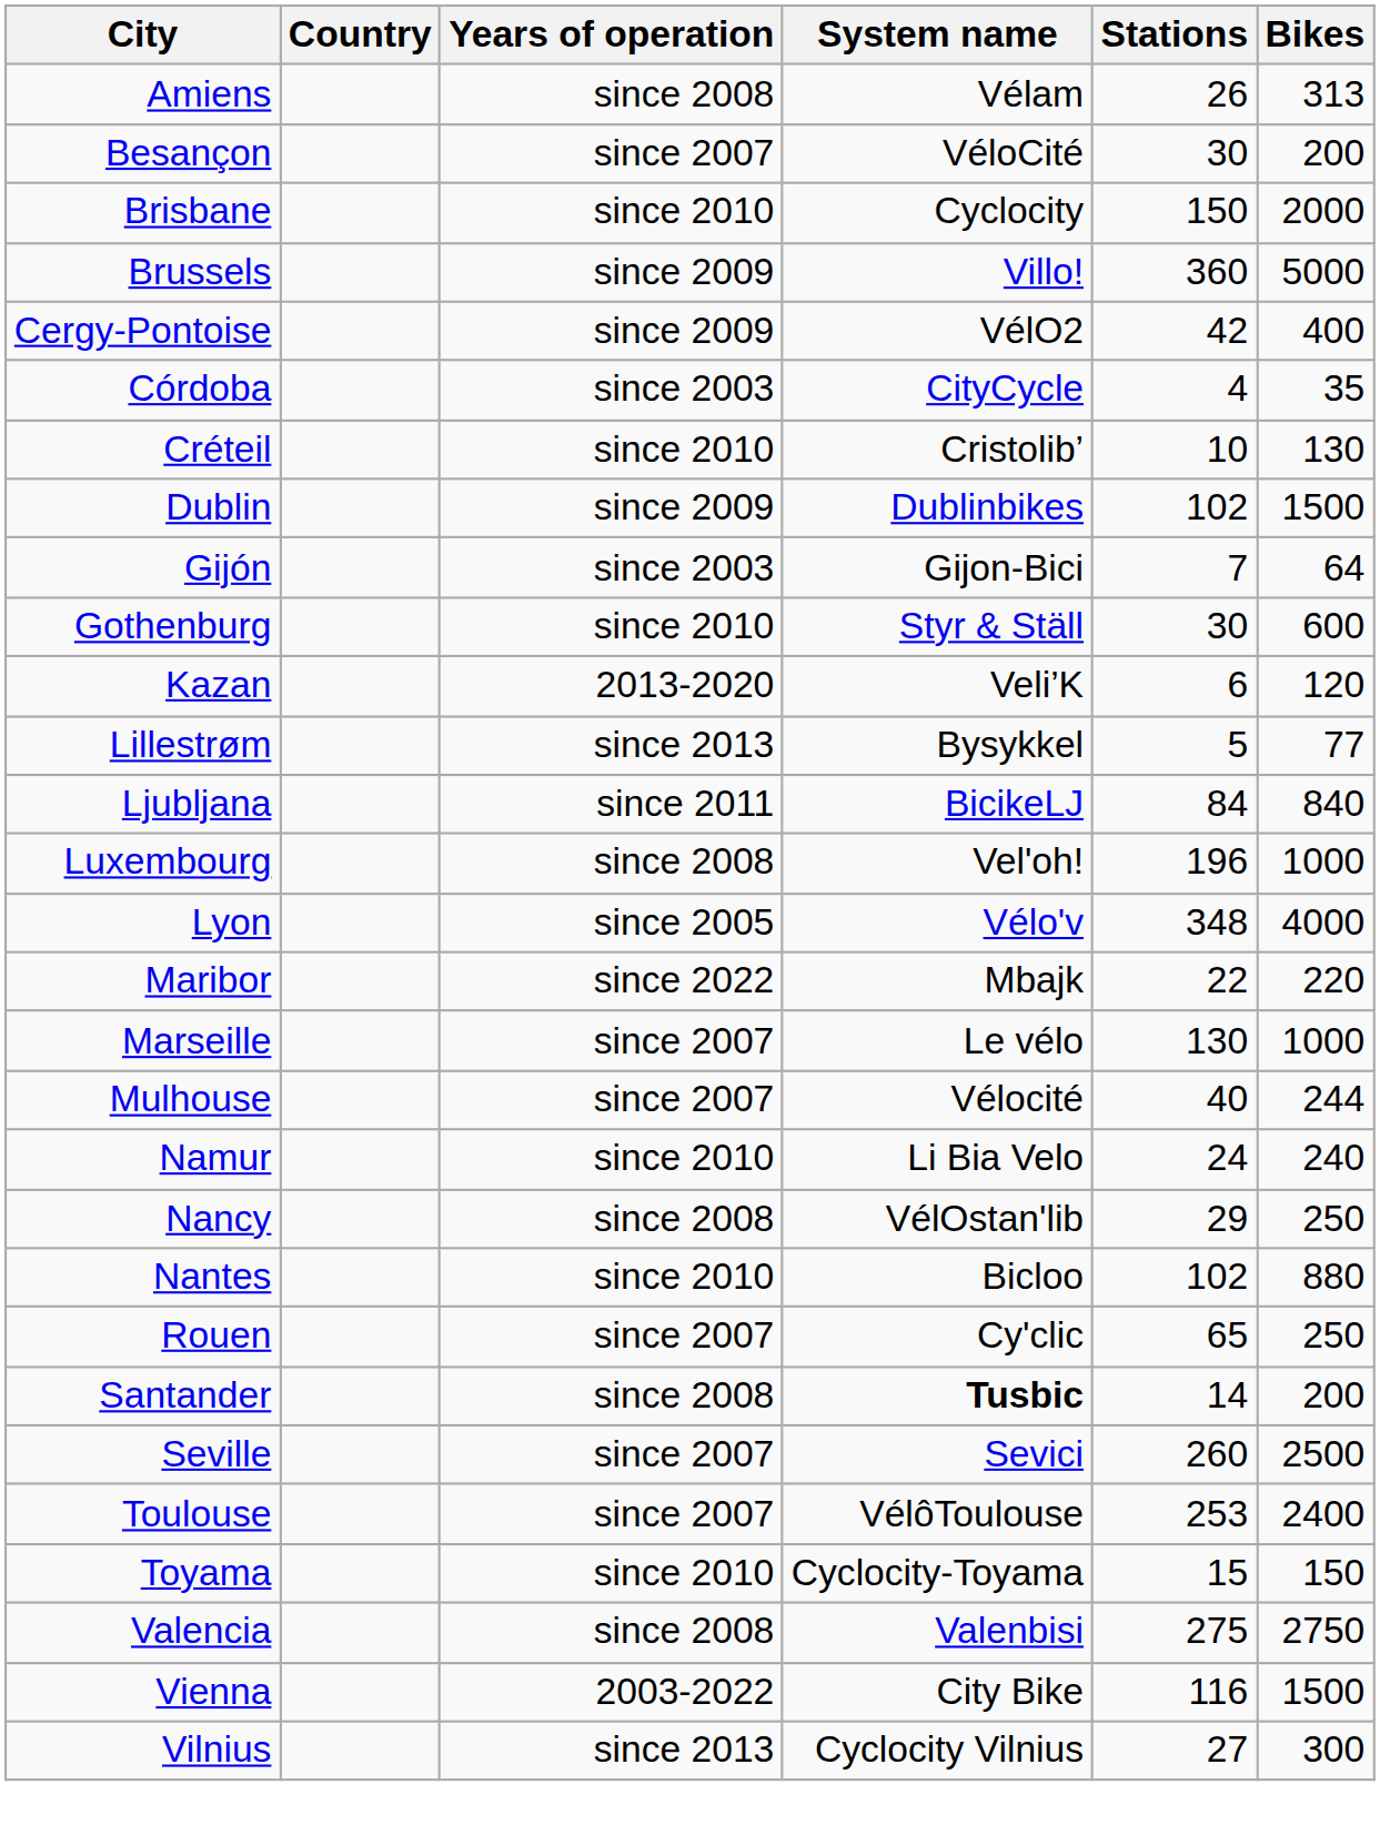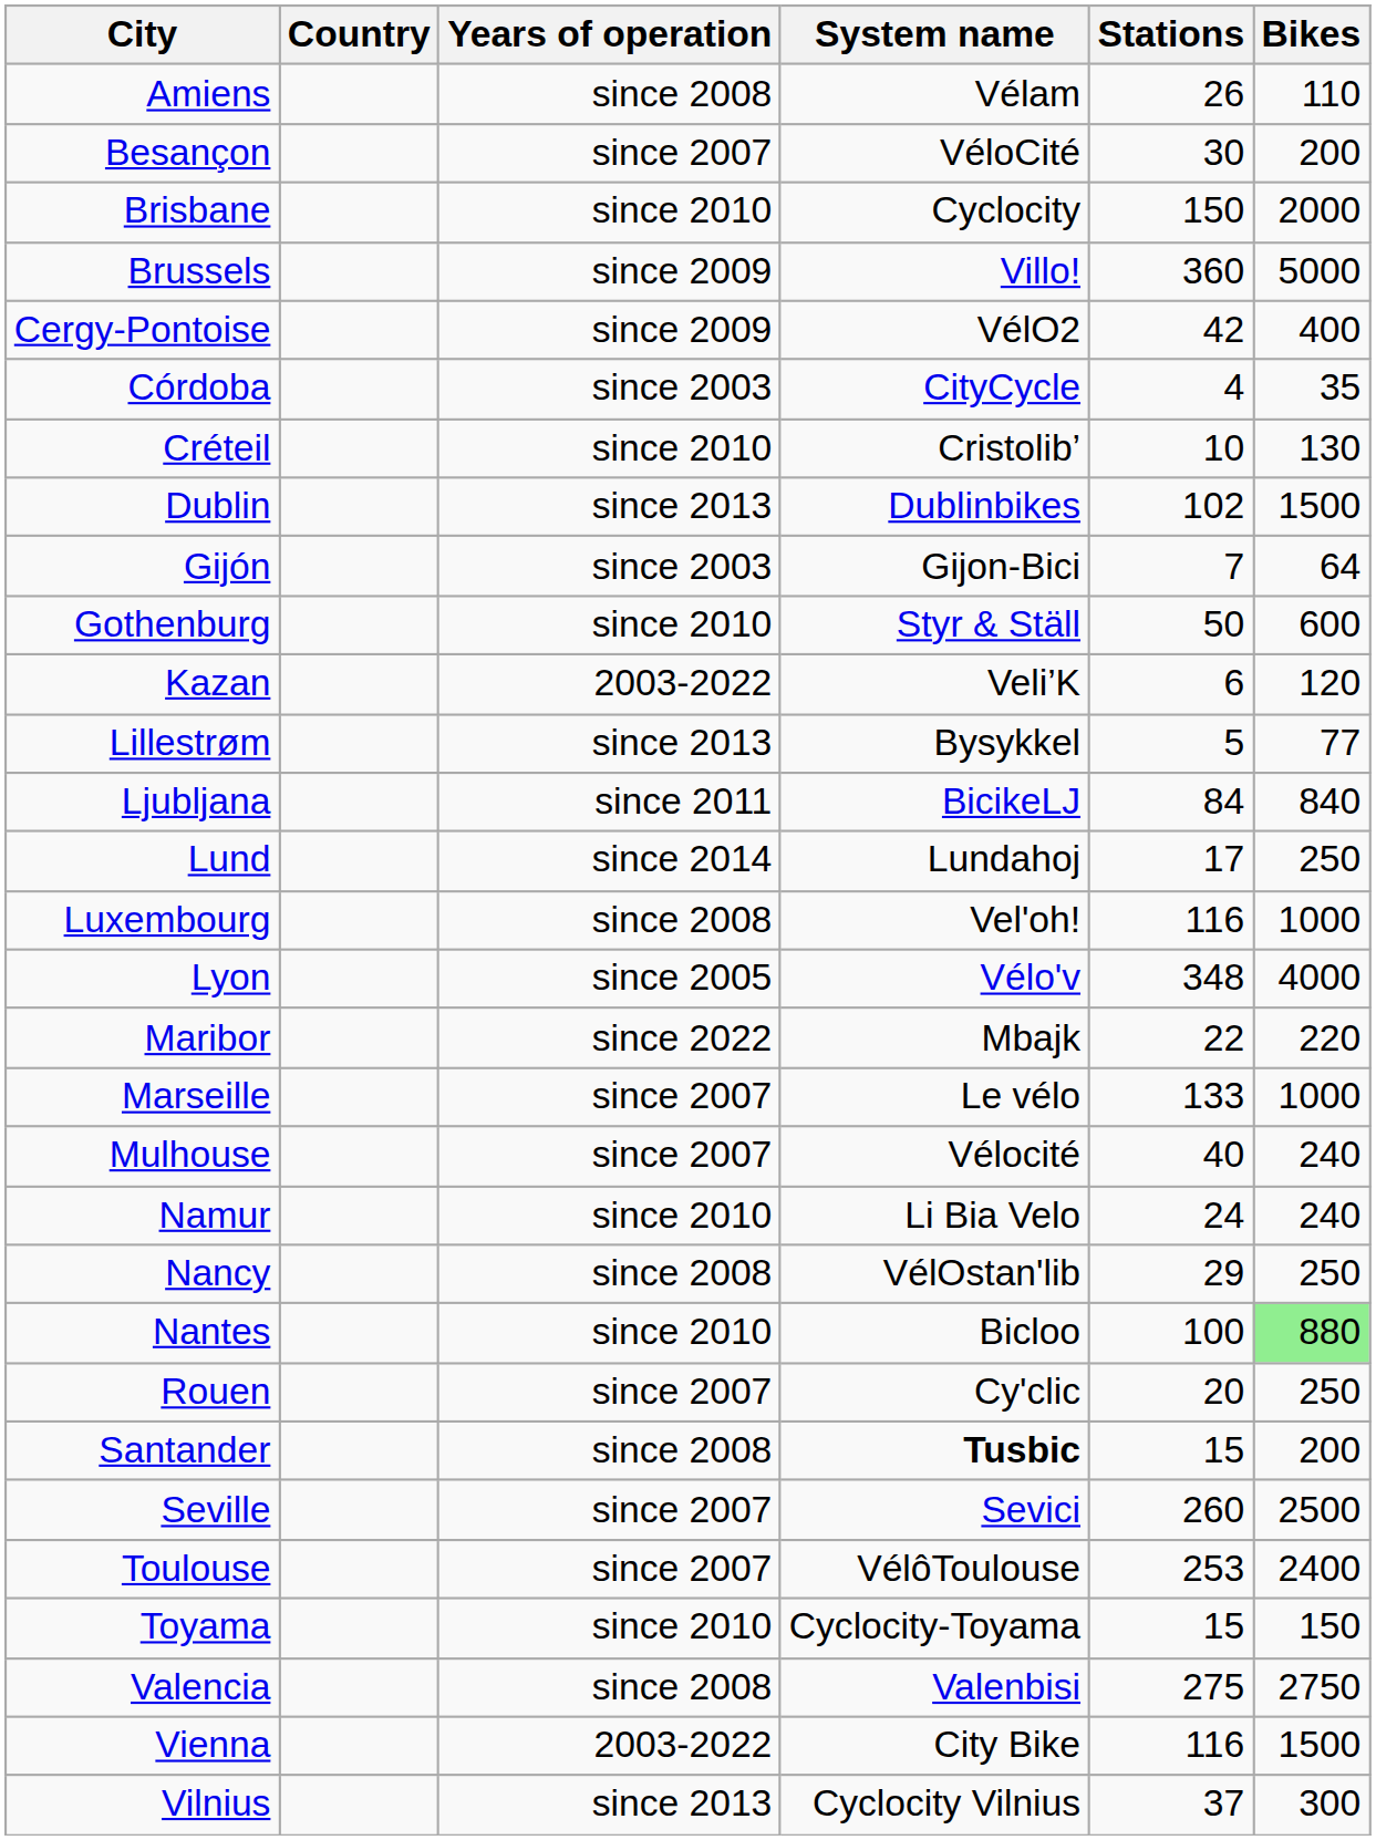 <table class="wikitable sortable" style="text-align: right">
 <tr>
 <th>City</th>
 <th>Country</th>
 <th>Years of operation</th>
 <th>System name</th>
 <th>Stations</th>
 <th>Bikes</th>
 </tr>
 <tr>
 <td><a href='#'>Amiens</a></td>
 <td style="text-align:left;"></td>
 <td>since 2008</td>
 <td>Vélam</td>
 <td>26</td>
-<td>313</td>
+<td>110</td>
 </tr>
 <tr>
 <td><a href='#'>Besançon</a></td>
 <td style="text-align:left;"></td>
 <td>since 2007</td>
 <td>VéloCité</td>
 <td>30</td>
 <td>200</td>
 </tr>
 <tr>
 <td><a href='#'>Brisbane</a></td>
 <td style="text-align:left;"></td>
 <td>since 2010</td>
 <td>Cyclocity</td>
 <td>150</td>
 <td>2000</td>
 </tr>
 <tr>
 <td><a href='#'>Brussels</a></td>
 <td style="text-align:left;"></td>
 <td>since 2009</td>
 <td><a href='#'>Villo!</a></td>
 <td>360</td>
 <td>5000</td>
 </tr>
 <tr>
 <td><a href='#'>Cergy-Pontoise</a></td>
 <td style="text-align:left;"></td>
 <td>since 2009</td>
 <td>VélO2</td>
 <td>42</td>
 <td>400</td>
 </tr>
 <tr>
 <td><a href='#'>Córdoba</a></td>
 <td style="text-align:left;"></td>
 <td>since 2003</td>
 <td><a href='#'>CityCycle</a></td>
 <td>4</td>
 <td>35</td>
 </tr>
 <tr>
 <td><a href='#'>Créteil</a></td>
 <td style="text-align:left;"></td>
 <td>since 2010</td>
 <td>Cristolib’</td>
 <td>10</td>
 <td>130</td>
 </tr>
 <tr>
 <td><a href='#'>Dublin</a></td>
 <td style="text-align:left;"></td>
-<td>since 2009</td>
+<td>since 2013</td>
 <td><a href='#'>Dublinbikes</a></td>
 <td>102</td>
 <td>1500</td>
 </tr>
 <tr>
 <td><a href='#'>Gijón</a></td>
 <td style="text-align:left;"></td>
 <td>since 2003</td>
 <td>Gijon-Bici</td>
 <td>7</td>
 <td>64</td>
 </tr>
 <tr>
 <td><a href='#'>Gothenburg</a></td>
 <td style="text-align:left;"></td>
 <td>since 2010</td>
 <td><a href='#'>Styr & Ställ</a></td>
-<td>30</td>
+<td>50</td>
 <td>600</td>
 </tr>
 <tr>
 <td><a href='#'>Kazan</a></td>
 <td style="text-align:left;"></td>
-<td>2013-2020</td>
+<td>2003-2022</td>
 <td>Veli’K</td>
 <td>6</td>
 <td>120</td>
 </tr>
 <tr>
 <td><a href='#'>Lillestrøm</a></td>
 <td style="text-align:left;"></td>
 <td>since 2013</td>
 <td>Bysykkel</td>
 <td>5</td>
 <td>77</td>
 </tr>
 <tr>
 <td><a href='#'>Ljubljana</a></td>
 <td style="text-align:left;"></td>
 <td>since 2011</td>
 <td><a href='#'>BicikeLJ</a></td>
 <td>84</td>
 <td>840</td>
 </tr>
 <tr>
+<td><a href='#'>Lund</a></td>
+<td style="text-align:left;"></td>
+<td>since 2014</td>
+<td>Lundahoj</td>
+<td>17</td>
+<td>250</td>
+</tr>
+<tr>
 <td><a href='#'>Luxembourg</a></td>
 <td style="text-align:left;"></td>
 <td>since 2008</td>
 <td>Vel'oh!</td>
-<td>196</td>
+<td>116</td>
 <td>1000 </td>
 </tr>
 <tr>
 <td><a href='#'>Lyon</a></td>
 <td style="text-align:left;"></td>
 <td>since 2005</td>
 <td><a href='#'>Vélo'v</a></td>
 <td>348</td>
 <td>4000</td>
 </tr>
 <tr>
 <td><a href='#'>Maribor</a></td>
 <td style="text-align:left;"></td>
 <td>since 2022</td>
 <td>Mbajk</td>
 <td>22</td>
 <td>220</td>
 </tr>
 <tr>
 <td><a href='#'>Marseille</a></td>
 <td style="text-align:left;"></td>
 <td>since 2007</td>
 <td>Le vélo</td>
-<td>130</td>
+<td>133</td>
 <td>1000</td>
 </tr>
 <tr>
 <td><a href='#'>Mulhouse</a></td>
 <td style="text-align:left;"></td>
 <td>since 2007</td>
 <td>Vélocité</td>
 <td>40</td>
-<td>244</td>
+<td>240</td>
 </tr>
 <tr>
 <td><a href='#'>Namur</a></td>
 <td style="text-align:left;"></td>
 <td>since 2010</td>
 <td>Li Bia Velo</td>
 <td>24</td>
 <td>240</td>
 </tr>
 <tr>
 <td><a href='#'>Nancy</a></td>
 <td style="text-align:left;"></td>
 <td>since 2008</td>
 <td>VélOstan'lib</td>
 <td>29</td>
 <td>250</td>
 </tr>
 <tr>
 <td><a href='#'>Nantes</a></td>
 <td style="text-align:left;"></td>
 <td>since 2010</td>
 <td>Bicloo</td>
-<td>102</td>
-<td>880</td>
+<td>100</td>
+<td style="background: lightgreen;">880</td>
 </tr>
 <tr>
 <td><a href='#'>Rouen</a></td>
 <td style="text-align:left;"></td>
 <td>since 2007</td>
 <td>Cy'clic</td>
-<td>65</td>
+<td>20</td>
 <td>250</td>
 </tr>
 <tr>
 <td><a href='#'>Santander</a></td>
 <td style="text-align:left;"></td>
 <td>since 2008</td>
 <td><strong>Tusbic</strong></td>
-<td>14</td>
+<td>15</td>
 <td>200</td>
 </tr>
 <tr>
 <td><a href='#'>Seville</a></td>
 <td style="text-align:left;"></td>
 <td>since 2007</td>
 <td><a href='#'>Sevici</a></td>
 <td>260</td>
 <td>2500</td>
 </tr>
 <tr>
 <td><a href='#'>Toulouse</a></td>
 <td style="text-align:left;"></td>
 <td>since 2007</td>
 <td>VélôToulouse</td>
 <td>253</td>
 <td>2400</td>
 </tr>
 <tr>
 <td><a href='#'>Toyama</a></td>
 <td style="text-align:left;"></td>
 <td>since 2010</td>
 <td>Cyclocity-Toyama</td>
 <td>15</td>
 <td>150</td>
 </tr>
 <tr>
 <td><a href='#'>Valencia</a></td>
 <td style="text-align:left;"></td>
 <td>since 2008</td>
 <td><a href='#'>Valenbisi</a></td>
 <td>275</td>
 <td>2750</td>
 </tr>
 <tr>
 <td><a href='#'>Vienna</a></td>
 <td style="text-align:left;"></td>
 <td>2003-2022</td>
 <td>City Bike</td>
 <td>116</td>
 <td>1500</td>
 </tr>
 <tr>
 <td><a href='#'>Vilnius</a></td>
 <td style="text-align:left;"></td>
 <td>since 2013</td>
 <td>Cyclocity Vilnius</td>
-<td>27</td>
+<td>37</td>
 <td>300</td>
 </tr>
 </table>
